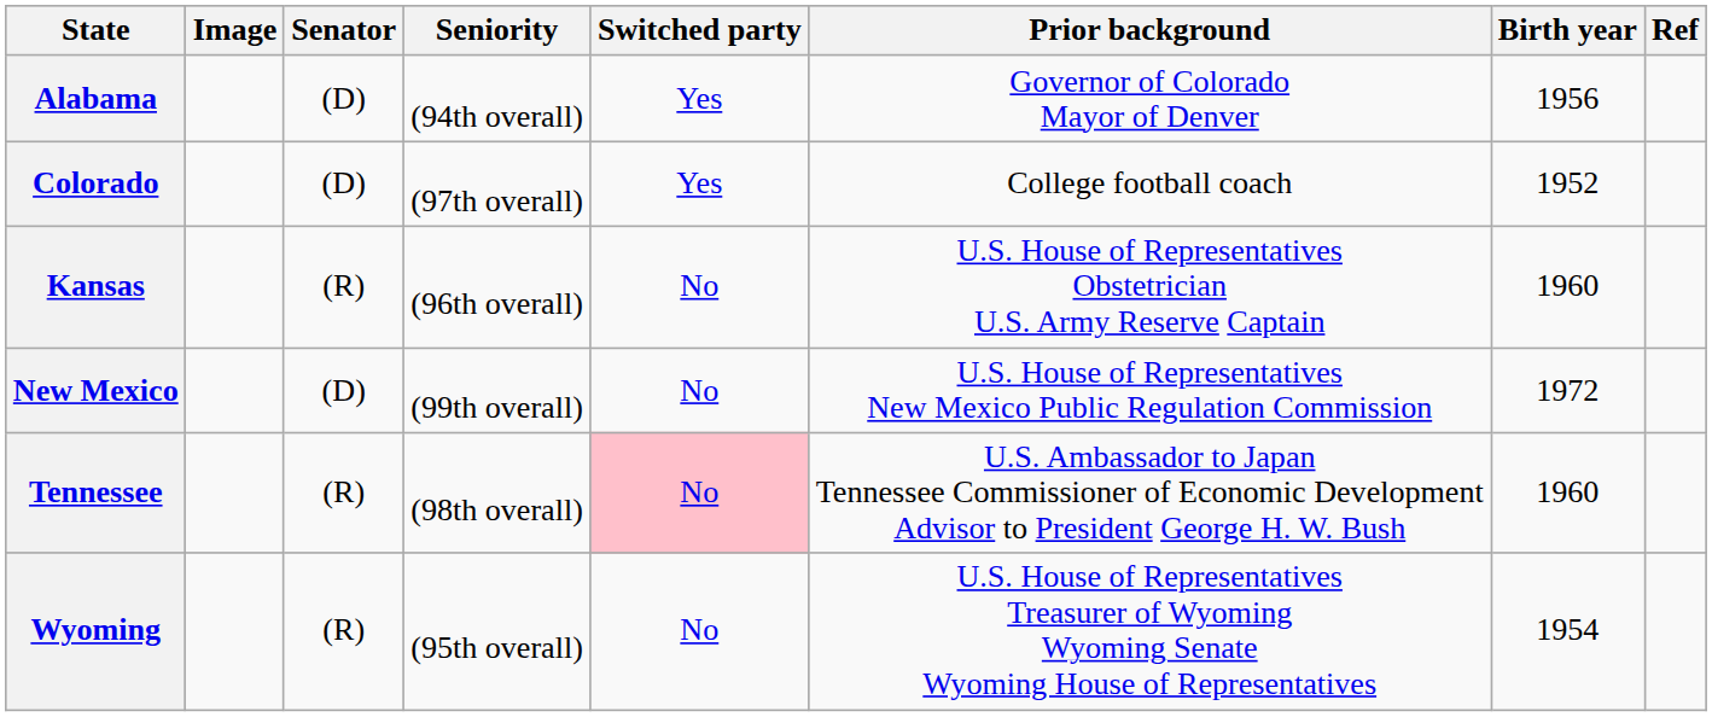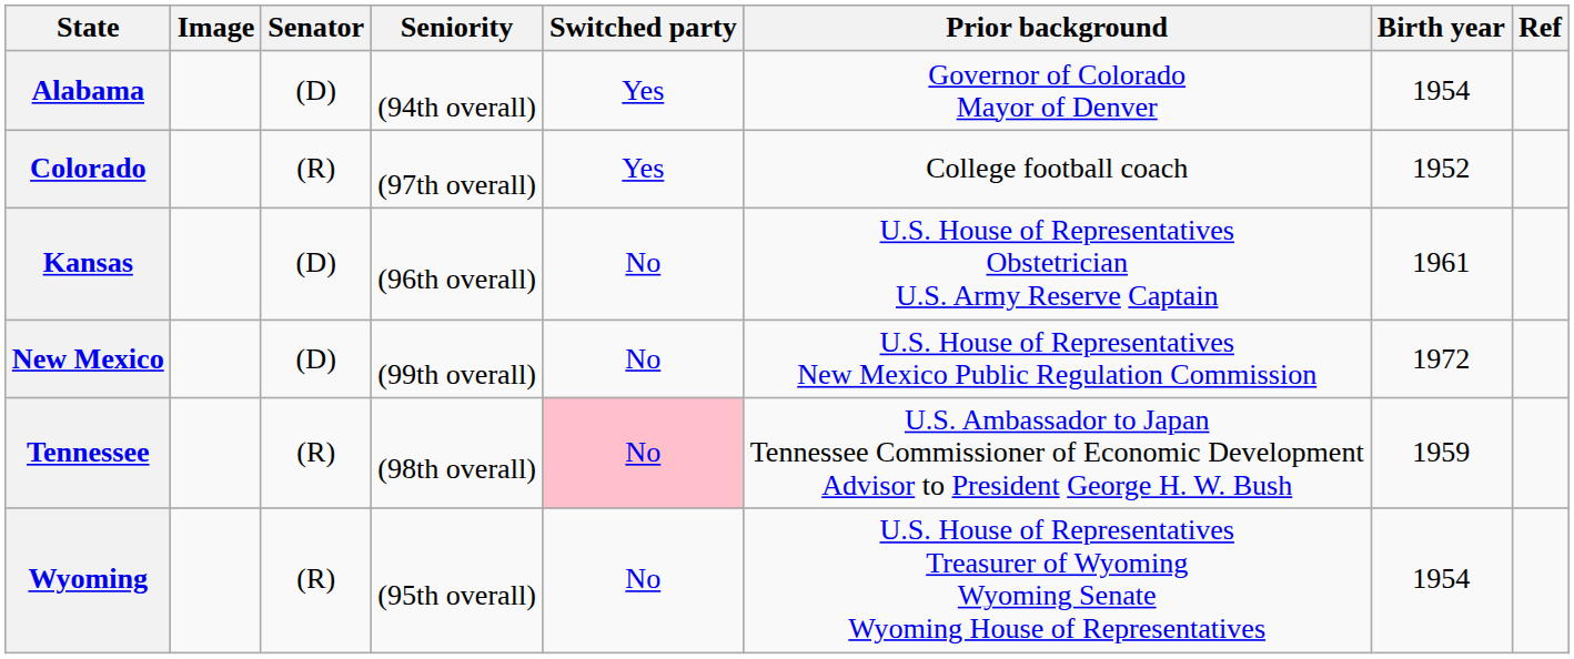 <table class="sortable wikitable" style="text-align:center">
 <tr>
 <th>State</th>
 <th>Image</th>
 <th>Senator</th>
 <th>Seniority</th>
 <th>Switched party</th>
 <th>Prior background</th>
 <th>Birth year</th>
 <th>Ref</th>
 </tr>
 <tr>
 <th><a href='#'>Alabama</a></th>
 <td></td>
 <td> (D)</td>
 <td><br>(94th overall)</td>
 <td><a href='#'>Yes</a><br></td>
 <td><a href='#'>Governor of Colorado</a><br><a href='#'>Mayor of Denver</a></td>
-<td>1956</td>
+<td>1954</td>
 <td></td>
 </tr>
 <tr>
 <th><a href='#'>Colorado</a></th>
 <td></td>
-<td> (D)</td>
+<td> (R)</td>
 <td><br>(97th overall)</td>
 <td><a href='#'>Yes</a><br></td>
 <td>College football coach</td>
 <td>1952</td>
 <td></td>
 </tr>
 <tr>
 <th><a href='#'>Kansas</a></th>
 <td></td>
-<td> (R)</td>
+<td> (D)</td>
 <td><br>(96th overall)</td>
 <td><a href='#'>No</a><br></td>
 <td><a href='#'>U.S. House of Representatives</a><br><a href='#'>Obstetrician</a><br><a href='#'>U.S. Army Reserve</a> <a href='#'>Captain</a></td>
-<td>1960</td>
+<td>1961</td>
 <td></td>
 </tr>
 <tr>
 <th><a href='#'>New Mexico</a></th>
 <td></td>
 <td> (D)</td>
 <td><br>(99th overall)</td>
 <td><a href='#'>No</a><br></td>
 <td><a href='#'>U.S. House of Representatives</a><br><a href='#'>New Mexico Public Regulation Commission</a></td>
 <td>1972</td>
 <td></td>
 </tr>
 <tr>
 <th><a href='#'>Tennessee</a></th>
 <td></td>
 <td> (R)</td>
 <td><br>(98th overall)</td>
 <td style="background: pink;"><a href='#'>No</a><br></td>
 <td><a href='#'>U.S. Ambassador to Japan</a><br>Tennessee Commissioner of Economic Development<br><a href='#'>Advisor</a> to <a href='#'>President</a> <a href='#'>George H. W. Bush</a></td>
-<td>1960</td>
+<td>1959</td>
 <td></td>
 </tr>
 <tr>
 <th><a href='#'>Wyoming</a></th>
 <td></td>
 <td> (R)</td>
 <td><br>(95th overall)</td>
 <td><a href='#'>No</a><br></td>
 <td><a href='#'>U.S. House of Representatives</a><br><a href='#'>Treasurer of Wyoming</a><br><a href='#'>Wyoming Senate</a><br><a href='#'>Wyoming House of Representatives</a></td>
 <td>1954</td>
 <td></td>
 </tr>
 </table>
